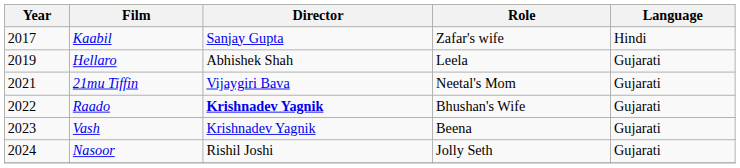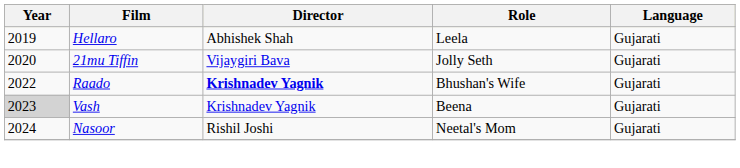 <table class="wikitable plainrowheaders sortable" width=65%>
 <tr style="background:#ffc; text-align:center;">
 <th>Year</th>
 <th>Film</th>
 <th>Director</th>
 <th>Role</th>
 <th>Language</th>
 </tr>
 <tr>
-<td>2017</td>
-<td><em><a href='#'>Kaabil</a></em></td>
-<td><a href='#'>Sanjay Gupta</a></td>
-<td>Zafar's wife</td>
-<td>Hindi</td>
-</tr>
-<tr>
 <td>2019</td>
 <td><em><a href='#'>Hellaro</a></em></td>
 <td>Abhishek Shah</td>
 <td>Leela</td>
 <td>Gujarati</td>
 </tr>
 <tr>
-<td>2021</td>
+<td>2020</td>
 <td><em><a href='#'>21mu Tiffin</a></em></td>
 <td><a href='#'>Vijaygiri Bava</a></td>
-<td>Neetal's Mom</td>
+<td>Jolly Seth</td>
 <td>Gujarati</td>
 </tr>
 <tr>
 <td>2022</td>
 <td><em><a href='#'>Raado</a></em></td>
 <td><strong><a href='#'>Krishnadev Yagnik</a></strong></td>
 <td>Bhushan's Wife</td>
 <td>Gujarati</td>
 </tr>
 <tr>
-<td>2023</td>
+<td style="background: lightgrey;">2023</td>
 <td><em><a href='#'>Vash</a></em></td>
 <td><a href='#'>Krishnadev Yagnik</a></td>
 <td>Beena</td>
 <td>Gujarati</td>
 </tr>
 <tr>
 <td>2024</td>
 <td><em><a href='#'>Nasoor</a></em></td>
 <td>Rishil Joshi</td>
-<td>Jolly Seth</td>
+<td>Neetal's Mom</td>
 <td>Gujarati</td>
 </tr>
 <tr>
 </tr>
 </table>
